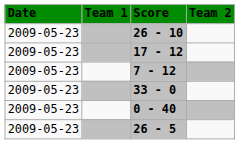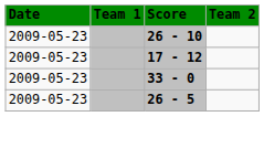 <table class="wikitable" style="margin:0.5em auto; font-size:95%">
 <tr bgcolor="#008B00">
 <td><strong>Date</strong></td>
 <td><strong>Team 1</strong></td>
 <td><strong>Score</strong></td>
 <td><strong>Team 2</strong></td>
 </tr>
 <tr>
 <td>2009-05-23</td>
 <td bgcolor="silver"><strong></strong></td>
 <td bgcolor="silver"><strong>26 - 10</strong></td>
 <td></td>
 </tr>
 <tr>
 <td>2009-05-23</td>
 <td bgcolor="silver"><strong></strong></td>
 <td bgcolor="silver"><strong>17 - 12</strong></td>
 <td></td>
 </tr>
 <tr>
 <td>2009-05-23</td>
-<td></td>
-<td bgcolor="silver"><strong>7 - 12</strong></td>
-<td bgcolor="silver"><strong></strong></td>
-</tr>
-<tr>
-<td>2009-05-23</td>
 <td bgcolor="silver"><strong></strong></td>
 <td bgcolor="silver"><strong>33 - 0</strong></td>
 <td></td>
-</tr>
-<tr>
-<td>2009-05-23</td>
-<td></td>
-<td bgcolor="silver"><strong>0 - 40</strong></td>
-<td bgcolor="silver"><strong></strong></td>
 </tr>
 <tr>
 <td>2009-05-23</td>
 <td bgcolor="silver"><strong></strong></td>
 <td bgcolor="silver"><strong>26 - 5</strong></td>
 <td></td>
 </tr>
 </table>
